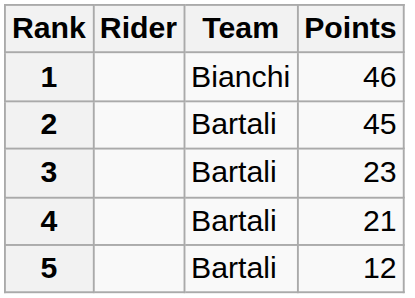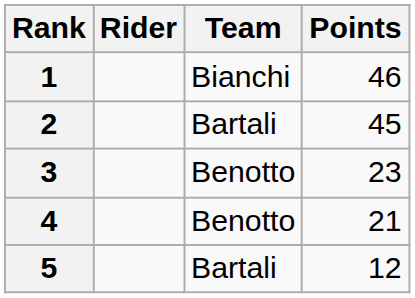 <table class="wikitable">
 <tr>
 <th scope="col">Rank</th>
 <th scope="col">Rider</th>
 <th scope="col">Team</th>
 <th scope="col">Points</th>
 </tr>
 <tr>
 <th scope=“row”>1</th>
 <td> </td>
 <td>Bianchi</td>
 <td align="right">46</td>
 </tr>
 <tr>
 <th scope=“row”>2</th>
 <td></td>
 <td>Bartali</td>
 <td align="right">45</td>
 </tr>
 <tr>
 <th scope=“row”>3</th>
 <td></td>
-<td>Bartali</td>
+<td>Benotto</td>
 <td align="right">23</td>
 </tr>
 <tr>
 <th scope=“row”>4</th>
 <td> </td>
-<td>Bartali</td>
+<td>Benotto</td>
 <td align="right">21</td>
 </tr>
 <tr>
 <th scope=“row”>5</th>
 <td></td>
 <td>Bartali</td>
 <td align="right">12</td>
 </tr>
 </table>
